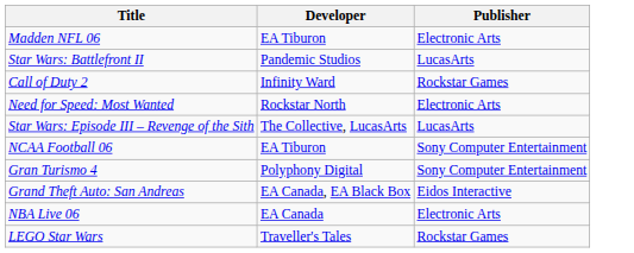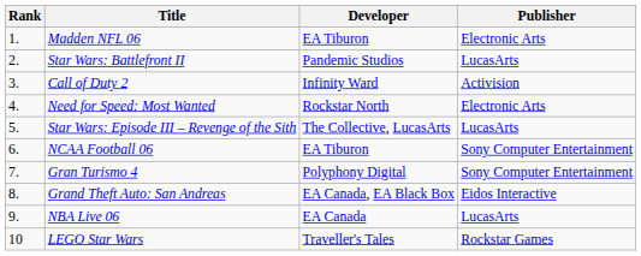 <table class="wikitable">
 <tr>
+<th>Rank</th>
 <th>Title</th>
 <th>Developer</th>
 <th>Publisher</th>
 </tr>
 <tr>
+<td>1.</td>
 <td><em><a href='#'>Madden NFL 06</a></em></td>
 <td><a href='#'>EA Tiburon</a></td>
 <td><a href='#'>Electronic Arts</a></td>
 </tr>
 <tr>
+<td>2.</td>
 <td><em><a href='#'>Star Wars: Battlefront II</a></em></td>
 <td><a href='#'>Pandemic Studios</a></td>
 <td><a href='#'>LucasArts</a></td>
 </tr>
 <tr>
+<td>3.</td>
 <td><em><a href='#'>Call of Duty 2</a></em></td>
 <td><a href='#'>Infinity Ward</a></td>
-<td><a href='#'>Rockstar Games</a></td>
+<td><a href='#'>Activision</a></td>
 </tr>
 <tr>
+<td>4.</td>
 <td><em><a href='#'>Need for Speed: Most Wanted</a></em></td>
 <td><a href='#'>Rockstar North</a></td>
 <td><a href='#'>Electronic Arts</a></td>
 </tr>
 <tr>
+<td>5.</td>
 <td><em><a href='#'>Star Wars: Episode III – Revenge of the Sith</a></em></td>
 <td><a href='#'>The Collective</a>, <a href='#'>LucasArts</a></td>
 <td><a href='#'>LucasArts</a></td>
 </tr>
 <tr>
+<td>6.</td>
 <td><em><a href='#'>NCAA Football 06</a></em></td>
 <td><a href='#'>EA Tiburon</a></td>
 <td><a href='#'>Sony Computer Entertainment</a></td>
 </tr>
 <tr>
+<td>7.</td>
 <td><em><a href='#'>Gran Turismo 4</a></em></td>
 <td><a href='#'>Polyphony Digital</a></td>
 <td><a href='#'>Sony Computer Entertainment</a></td>
 </tr>
 <tr>
+<td>8.</td>
 <td><em><a href='#'>Grand Theft Auto: San Andreas</a></em></td>
 <td><a href='#'>EA Canada</a>, <a href='#'>EA Black Box</a></td>
 <td><a href='#'>Eidos Interactive</a></td>
 </tr>
 <tr>
+<td>9.</td>
 <td><em><a href='#'>NBA Live 06</a></em></td>
 <td><a href='#'>EA Canada</a></td>
-<td><a href='#'>Electronic Arts</a></td>
+<td><a href='#'>LucasArts</a></td>
 </tr>
 <tr>
+<td>10</td>
 <td><em><a href='#'>LEGO Star Wars</a></em></td>
 <td><a href='#'>Traveller's Tales</a></td>
 <td><a href='#'>Rockstar Games</a></td>
 </tr>
 </table>
